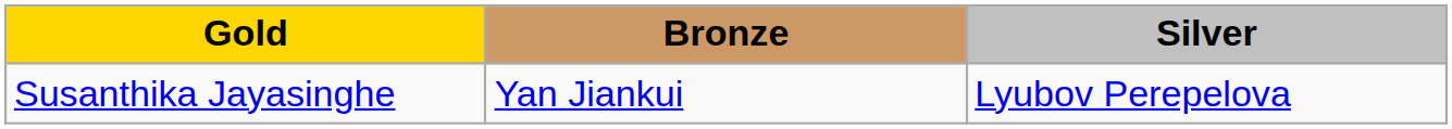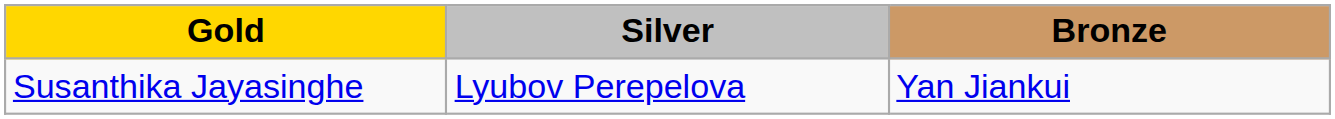 <table class="wikitable" style="text-align:left">
 <tr align="center">
 <td width=200 bgcolor=gold><strong>Gold</strong></td>
+<td width=200 bgcolor=silver><strong>Silver</strong></td>
 <td width=200 bgcolor=CC9966><strong>Bronze</strong></td>
-<td width=200 bgcolor=silver><strong>Silver</strong></td>
 </tr>
 <tr>
 <td><a href='#'>Susanthika Jayasinghe</a><br><em></em></td>
+<td><a href='#'>Lyubov Perepelova</a><br><em></em></td>
 <td><a href='#'>Yan Jiankui</a><br><em></em></td>
-<td><a href='#'>Lyubov Perepelova</a><br><em></em></td>
 </tr>
 </table>
